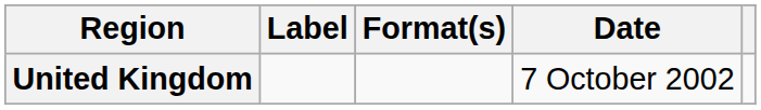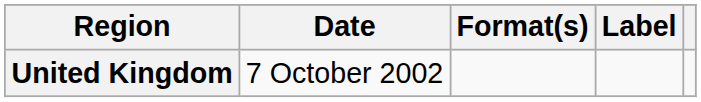 <table class="wikitable plainrowheaders">
 <tr>
 <th scope="col">Region</th>
+<th scope="col">Date</th>
+<th scope="col">Format(s)</th>
 <th scope="col">Label</th>
-<th scope="col">Format(s)</th>
-<th scope="col">Date</th>
 <th scope="col"></th>
 </tr>
 <tr>
 <th scope="row">United Kingdom</th>
+<td>7 October 2002</td>
 <td></td>
 <td></td>
-<td>7 October 2002</td>
 <td style="text-align:center;"></td>
 </tr>
 </table>
